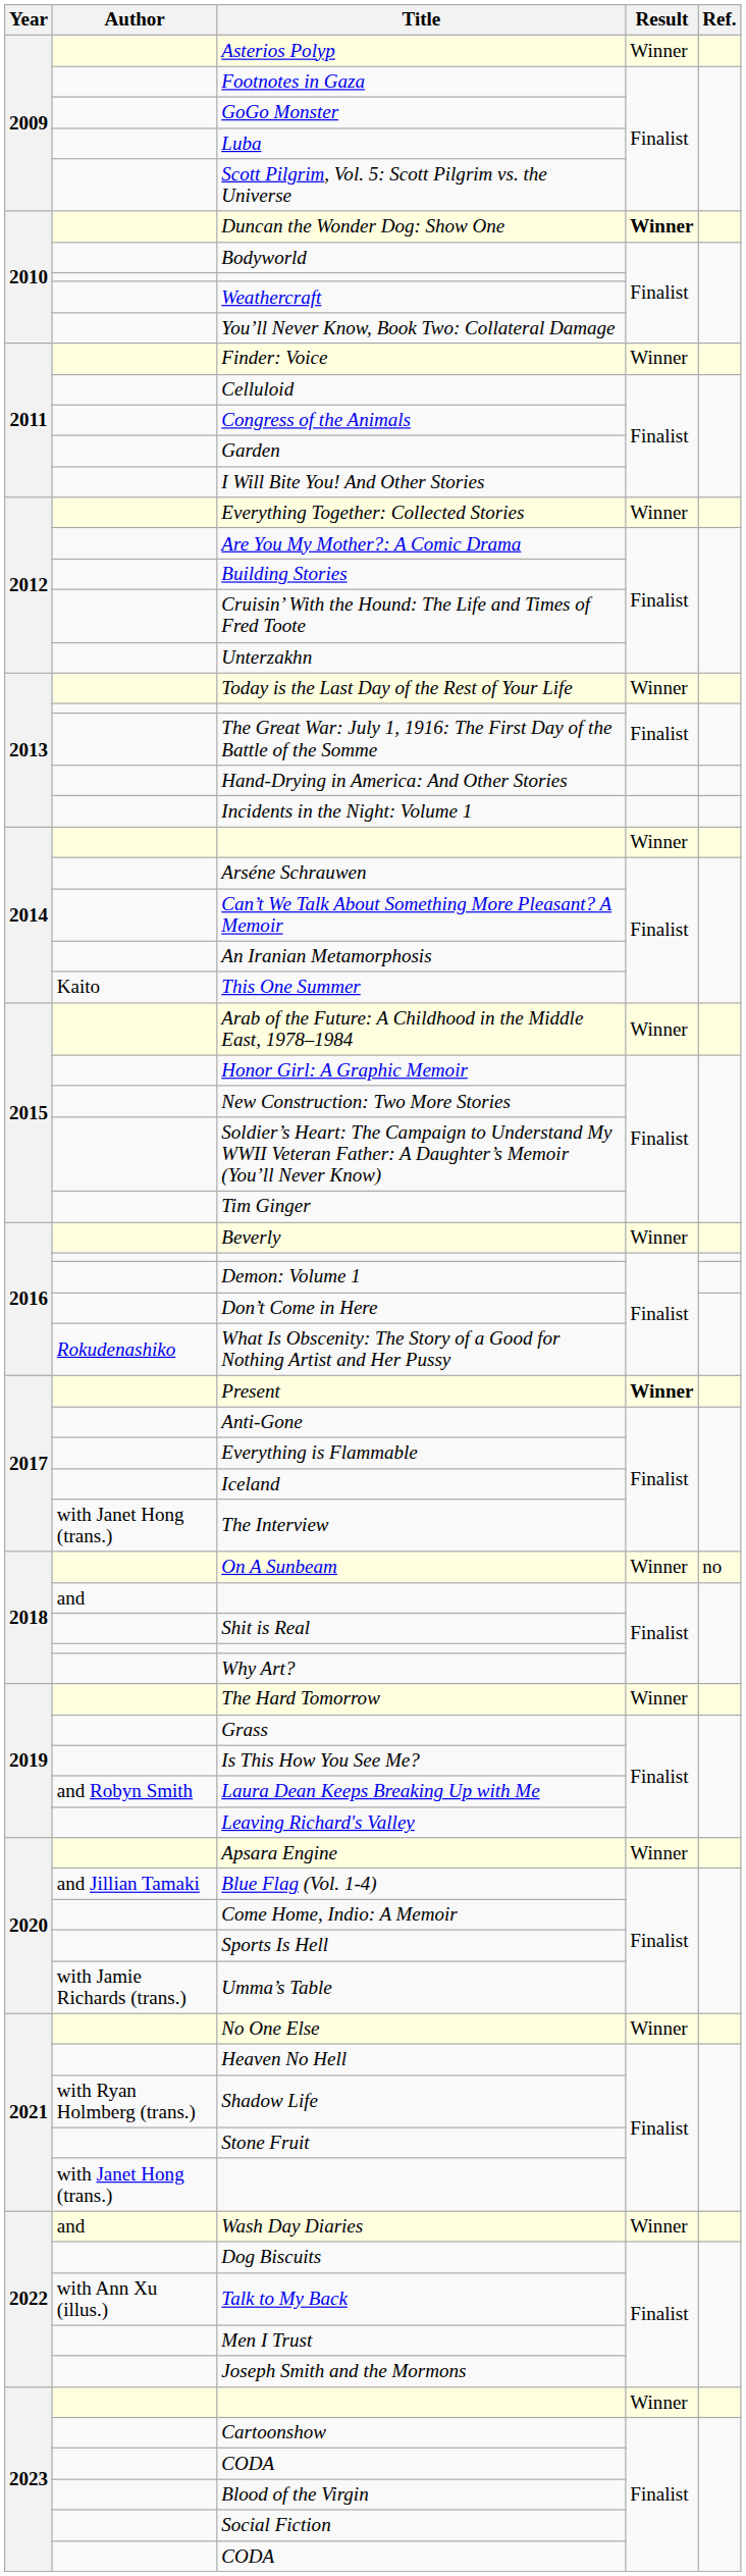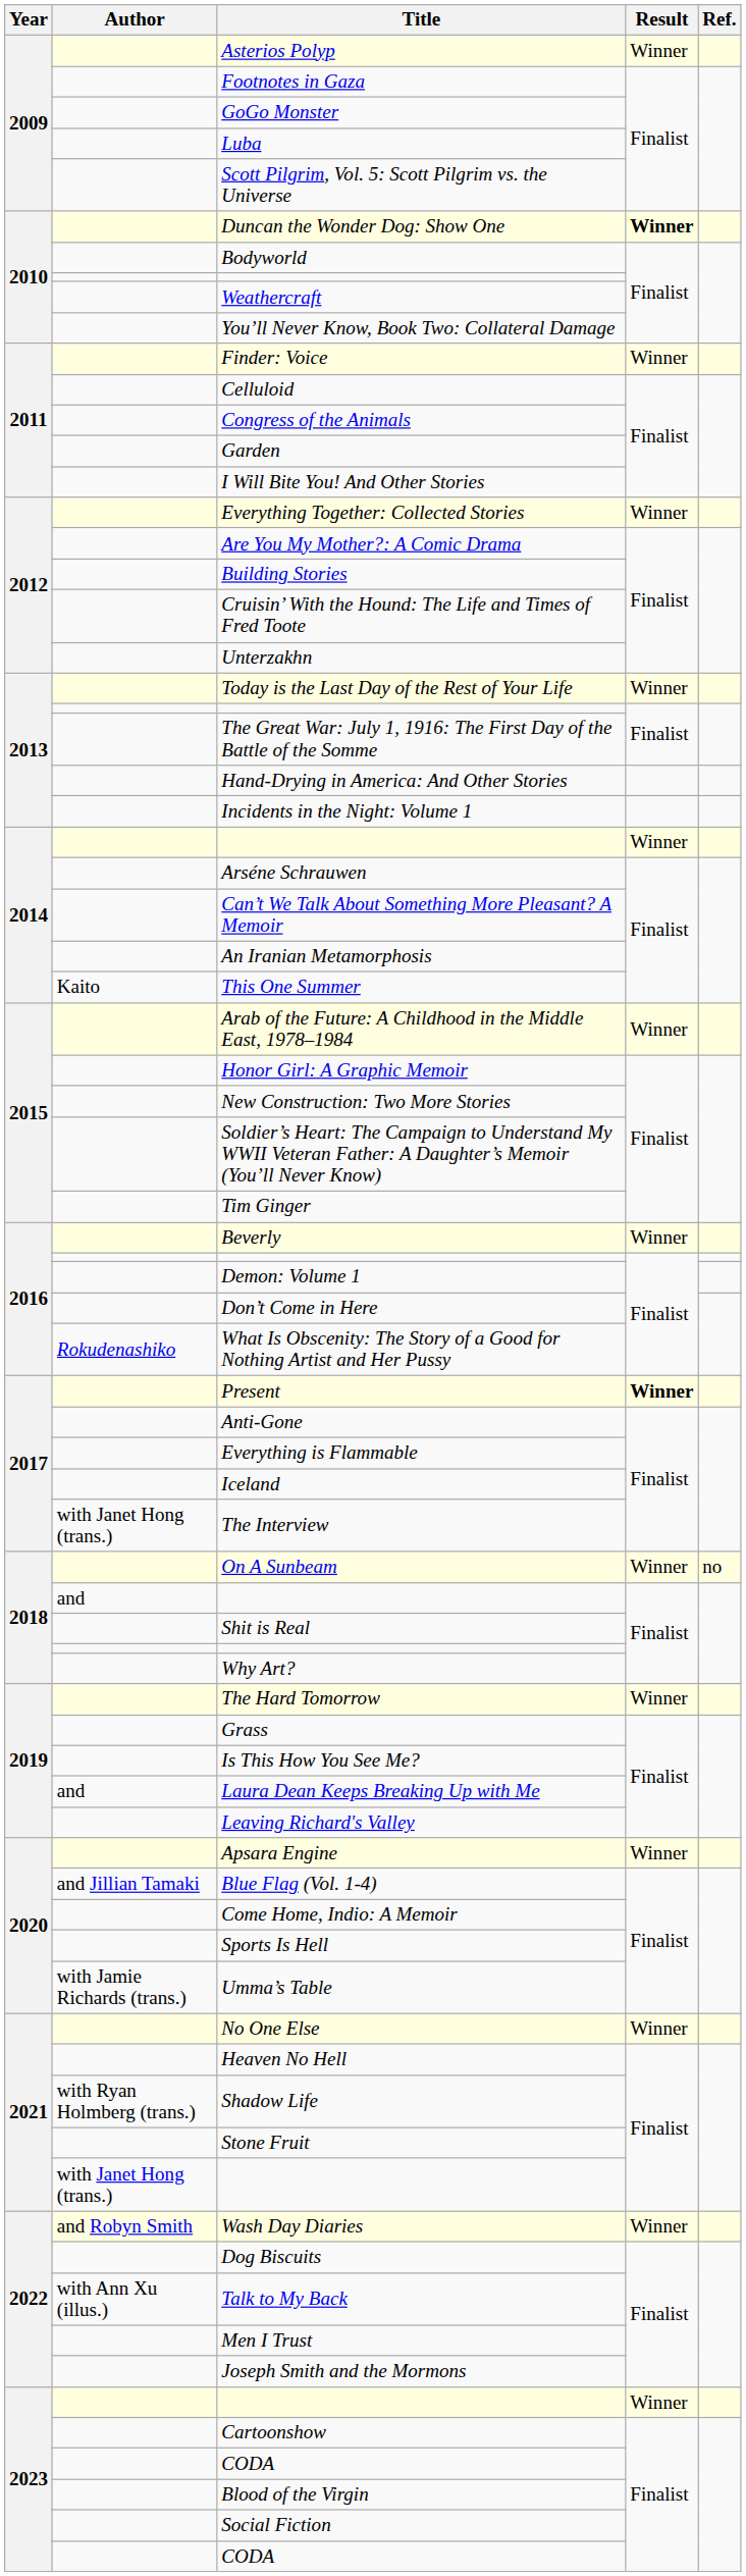 <table class="wikitable sortable mw-collapsible">
 <tr>
 <th>Year</th>
 <th>Author</th>
 <th>Title</th>
 <th>Result</th>
 <th>Ref.</th>
 </tr>
 <tr style="background:lightyellow; color:black">
 <th rowspan="5">2009</th>
 <td></td>
 <td><em><a href='#'>Asterios Polyp</a></em></td>
 <td>Winner</td>
 <td></td>
 </tr>
 <tr>
 <td></td>
 <td><em><a href='#'>Footnotes in Gaza</a></em></td>
 <td rowspan="4">Finalist</td>
 <td rowspan="4"></td>
 </tr>
 <tr>
 <td></td>
 <td><em><a href='#'>GoGo Monster</a></em></td>
 </tr>
 <tr>
 <td></td>
 <td><em><a href='#'>Luba</a></em></td>
 </tr>
 <tr>
 <td></td>
 <td><em><a href='#'>Scott Pilgrim</a>, Vol. 5: Scott Pilgrim vs. the Universe</em></td>
 </tr>
 <tr style="background:lightyellow; color:black">
 <th rowspan="5">2010</th>
 <td></td>
 <td><em>Duncan the Wonder Dog: Show One</em></td>
 <td><strong>Winner</strong></td>
 <td></td>
 </tr>
 <tr>
 <td></td>
 <td><em>Bodyworld</em></td>
 <td rowspan="4">Finalist</td>
 <td rowspan="4"></td>
 </tr>
 <tr>
 <td></td>
 <td></td>
 </tr>
 <tr>
 <td></td>
 <td><em><a href='#'>Weathercraft</a></em></td>
 </tr>
 <tr>
 <td></td>
 <td><em>You’ll Never Know, Book Two: Collateral Damage</em></td>
 </tr>
 <tr style="background:lightyellow; color:black">
 <th rowspan="5">2011</th>
 <td></td>
 <td><em>Finder: Voice</em></td>
 <td>Winner</td>
 <td></td>
 </tr>
 <tr>
 <td></td>
 <td><em>Celluloid</em></td>
 <td rowspan="4">Finalist</td>
 <td rowspan="4"></td>
 </tr>
 <tr>
 <td></td>
 <td><em><a href='#'>Congress of the Animals</a></em></td>
 </tr>
 <tr>
 <td></td>
 <td><em>Garden</em></td>
 </tr>
 <tr>
 <td></td>
 <td><em>I Will Bite You! And Other Stories</em></td>
 </tr>
 <tr style="background:lightyellow; color:black">
 <th rowspan="5">2012</th>
 <td></td>
 <td><em>Everything Together: Collected Stories</em></td>
 <td>Winner</td>
 <td></td>
 </tr>
 <tr>
 <td></td>
 <td><em><a href='#'>Are You My Mother?: A Comic Drama</a></em></td>
 <td rowspan="4">Finalist</td>
 <td rowspan="4"></td>
 </tr>
 <tr>
 <td></td>
 <td><em><a href='#'>Building Stories</a></em></td>
 </tr>
 <tr>
 <td></td>
 <td><em>Cruisin’ With the Hound: The Life and Times of Fred Toote</em></td>
 </tr>
 <tr>
 <td></td>
 <td><em>Unterzakhn</em></td>
 </tr>
 <tr style="background:lightyellow; color:black">
 <th rowspan="5">2013</th>
 <td></td>
 <td><em>Today is the Last Day of the Rest of Your Life</em></td>
 <td>Winner</td>
 <td></td>
 </tr>
 <tr>
 <td></td>
 <td></td>
 <td rowspan="2">Finalist</td>
 <td rowspan="2"></td>
 </tr>
 <tr>
 <td></td>
 <td><em>The Great War: July 1, 1916: The First Day of the Battle of the Somme</em></td>
 </tr>
 <tr>
 <td></td>
 <td><em>Hand-Drying in America: And Other Stories</em></td>
 <td></td>
 <td></td>
 </tr>
 <tr>
 <td></td>
 <td><em>Incidents in the Night: Volume 1</em></td>
 <td></td>
 <td></td>
 </tr>
 <tr style="background:lightyellow; color:black">
 <th rowspan="5">2014</th>
 <td></td>
 <td></td>
 <td>Winner</td>
 <td></td>
 </tr>
 <tr>
 <td></td>
 <td><em>Arséne Schrauwen</em></td>
 <td rowspan="4">Finalist</td>
 <td rowspan="4"></td>
 </tr>
 <tr>
 <td></td>
 <td><em><a href='#'>Can’t We Talk About Something More Pleasant? A Memoir</a></em></td>
 </tr>
 <tr>
 <td></td>
 <td><em>An Iranian Metamorphosis</em></td>
 </tr>
 <tr>
 <td>Kaito</td>
 <td><em><a href='#'>This One Summer</a></em></td>
 </tr>
 <tr style="background:lightyellow; color:black">
 <th rowspan="5">2015</th>
 <td></td>
 <td><em>Arab of the Future: A Childhood in the Middle East, 1978–1984</em></td>
 <td>Winner</td>
 <td></td>
 </tr>
 <tr>
 <td></td>
 <td><em><a href='#'>Honor Girl: A Graphic Memoir</a></em></td>
 <td rowspan="4">Finalist</td>
 <td rowspan="4"></td>
 </tr>
 <tr>
 <td></td>
 <td><em>New Construction: Two More Stories</em></td>
 </tr>
 <tr>
 <td></td>
 <td><em>Soldier’s Heart: The Campaign to Understand My WWII Veteran Father: A Daughter’s Memoir (You’ll Never Know)</em></td>
 </tr>
 <tr>
 <td></td>
 <td><em>Tim Ginger</em></td>
 </tr>
 <tr style="background:lightyellow; color:black">
 <th rowspan="5">2016</th>
 <td></td>
 <td><em>Beverly</em></td>
 <td>Winner</td>
 <td></td>
 </tr>
 <tr>
 <td></td>
 <td></td>
 <td rowspan="4">Finalist</td>
 <td></td>
 </tr>
 <tr>
 <td></td>
 <td><em>Demon: Volume 1</em></td>
 <td></td>
 </tr>
 <tr>
 <td></td>
 <td><em>Don’t Come in Here</em></td>
 <td rowspan="2"></td>
 </tr>
 <tr>
 <td><em><a href='#'>Rokudenashiko</a></em></td>
 <td><em>What Is Obscenity: The Story of a Good for Nothing Artist and Her Pussy</em></td>
 </tr>
 <tr style="background:lightyellow; color:black">
 <th rowspan="5">2017</th>
 <td></td>
 <td><em>Present</em></td>
 <td><strong>Winner</strong></td>
 <td></td>
 </tr>
 <tr>
 <td></td>
 <td><em>Anti-Gone</em></td>
 <td rowspan="4">Finalist</td>
 <td rowspan="4"></td>
 </tr>
 <tr>
 <td></td>
 <td><em>Everything is Flammable</em></td>
 </tr>
 <tr>
 <td></td>
 <td><em>Iceland</em></td>
 </tr>
 <tr>
 <td>  with Janet Hong (trans.)</td>
 <td><em>The Interview</em></td>
 </tr>
 <tr style="background:lightyellow; color:black">
 <th rowspan="5">2018</th>
 <td></td>
 <td><em><a href='#'>On A Sunbeam</a></em></td>
 <td>Winner</td>
 <td>no</td>
 </tr>
 <tr>
 <td> and </td>
 <td></td>
 <td rowspan="4">Finalist</td>
 <td rowspan="4"></td>
 </tr>
 <tr>
 <td></td>
 <td><em>Shit is Real</em></td>
 </tr>
 <tr>
 <td></td>
 <td></td>
 </tr>
 <tr>
 <td></td>
 <td><em>Why Art?</em></td>
 </tr>
 <tr style="background:lightyellow; color:black">
 <th rowspan="5">2019</th>
 <td></td>
 <td><em>The Hard Tomorrow</em></td>
 <td>Winner</td>
 <td></td>
 </tr>
 <tr>
 <td></td>
 <td><em>Grass</em></td>
 <td rowspan="4">Finalist</td>
 <td rowspan="4"></td>
 </tr>
 <tr>
 <td></td>
 <td><em>Is This How You See Me?</em></td>
 </tr>
 <tr>
-<td> and <a href='#'>Robyn Smith</a></td>
+<td> and </td>
 <td><em><a href='#'>Laura Dean Keeps Breaking Up with Me</a></em></td>
 </tr>
 <tr>
 <td></td>
 <td><em><a href='#'>Leaving Richard's Valley</a></em></td>
 </tr>
 <tr style="background:lightyellow; color:black">
 <th rowspan="5">2020</th>
 <td></td>
 <td><em>Apsara Engine</em></td>
 <td>Winner</td>
 <td></td>
 </tr>
 <tr>
 <td> and <a href='#'>Jillian Tamaki</a></td>
 <td><em><a href='#'>Blue Flag</a> (Vol. 1-4)</em></td>
 <td rowspan="4">Finalist</td>
 <td rowspan="4"></td>
 </tr>
 <tr>
 <td></td>
 <td><em>Come Home, Indio: A Memoir</em></td>
 </tr>
 <tr>
 <td></td>
 <td><em>Sports Is Hell</em></td>
 </tr>
 <tr>
 <td> with Jamie Richards (trans.)</td>
 <td><em>Umma’s Table</em></td>
 </tr>
 <tr style="background:lightyellow; color:black">
 <th rowspan="5">2021</th>
 <td></td>
 <td><em>No One Else</em></td>
 <td>Winner</td>
 <td></td>
 </tr>
 <tr>
 <td></td>
 <td><em>Heaven No Hell</em></td>
 <td rowspan="4">Finalist</td>
 <td rowspan="4"></td>
 </tr>
 <tr>
 <td> with Ryan Holmberg (trans.)</td>
 <td><em>Shadow Life</em></td>
 </tr>
 <tr>
 <td></td>
 <td><em>Stone Fruit</em></td>
 </tr>
 <tr>
 <td> with <a href='#'>Janet Hong</a> (trans.)</td>
 <td></td>
 </tr>
 <tr style="background:lightyellow; color:black">
 <th rowspan="5">2022</th>
-<td> and </td>
+<td> and <a href='#'>Robyn Smith</a></td>
 <td><em>Wash Day Diaries</em></td>
 <td>Winner</td>
 <td></td>
 </tr>
 <tr>
 <td></td>
 <td><em>Dog Biscuits</em></td>
 <td rowspan="4">Finalist</td>
 <td rowspan="4"></td>
 </tr>
 <tr>
 <td> with Ann Xu (illus.)</td>
 <td><em><a href='#'>Talk to My Back</a></em></td>
 </tr>
 <tr>
 <td></td>
 <td><em>Men I Trust</em></td>
 </tr>
 <tr>
 <td></td>
 <td><em>Joseph Smith and the Mormons</em></td>
 </tr>
 <tr style="background:lightyellow; color:black">
 <th rowspan="6">2023</th>
 <td></td>
 <td></td>
 <td>Winner</td>
 <td></td>
 </tr>
 <tr>
 <td></td>
 <td><em>Cartoonshow</em></td>
 <td rowspan="5">Finalist</td>
 <td rowspan="5"></td>
 </tr>
 <tr>
 <td></td>
 <td><em>CODA</em></td>
 </tr>
 <tr>
 <td></td>
 <td><em>Blood of the Virgin</em></td>
 </tr>
 <tr>
 <td></td>
 <td><em>Social Fiction</em></td>
 </tr>
 <tr>
 <td></td>
 <td><em>CODA</em></td>
 </tr>
 </table>
